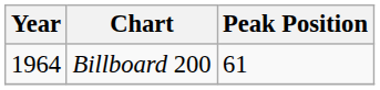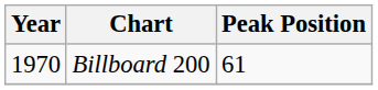 <table class="wikitable">
 <tr>
 <th align="left">Year</th>
 <th align="left">Chart</th>
 <th align="left">Peak Position</th>
 </tr>
 <tr>
-<td align="left">1964</td>
+<td align="left">1970</td>
 <td align="left"><em>Billboard</em> 200</td>
 <td align="left">61</td>
 </tr>
 <tr>
 </tr>
 </table>
